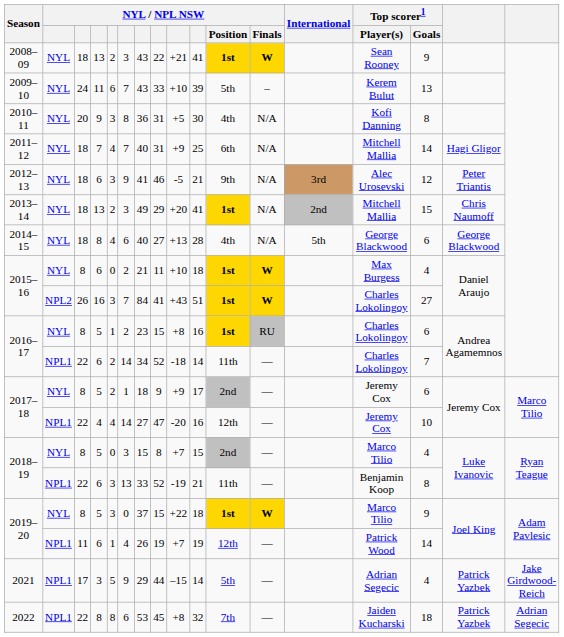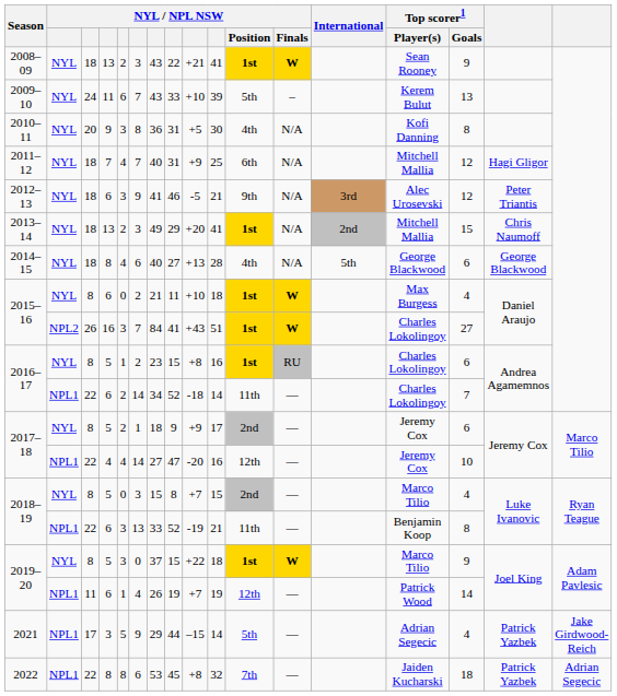 <table class="wikitable" style="text-align:center; font-size:;width:100%; text-align:center">
 <tr>
 <th style="width:7%;" rowspan=2>Season</th>
 <th colspan=11><a href='#'>NYL</a> / <a href='#'>NPL NSW</a></th>
 <th rowspan=2><a href='#'>International</a></th>
 <th colspan=2>Top scorer<sup><strong><a href='#'>1</a></strong></sup></th>
 <th rowspan=2></th>
 <th rowspan=2></th>
 </tr>
 <tr>
 <th></th>
 <th></th>
 <th></th>
 <th></th>
 <th></th>
 <th></th>
 <th></th>
 <th></th>
 <th></th>
 <th>Position</th>
 <th>Finals</th>
 <th>Player(s)</th>
 <th>Goals</th>
 </tr>
 <tr>
 <td>2008–09</td>
 <td><a href='#'>NYL</a></td>
 <td>18</td>
 <td>13</td>
 <td>2</td>
 <td>3</td>
 <td>43</td>
 <td>22</td>
 <td>+21</td>
 <td>41</td>
 <td bgcolor=gold><strong>1st</strong></td>
 <td bgcolor=gold><strong>W</strong></td>
 <td></td>
 <td><a href='#'>Sean Rooney</a></td>
 <td>9</td>
 <td></td>
 <td rowspan=11></td>
 </tr>
 <tr>
 <td>2009–10</td>
 <td><a href='#'>NYL</a></td>
 <td>24</td>
 <td>11</td>
 <td>6</td>
 <td>7</td>
 <td>43</td>
 <td>33</td>
 <td>+10</td>
 <td>39</td>
 <td>5th</td>
 <td>–</td>
 <td></td>
 <td><a href='#'>Kerem Bulut</a></td>
 <td>13</td>
 <td></td>
 </tr>
 <tr>
 <td>2010–11</td>
 <td><a href='#'>NYL</a></td>
 <td>20</td>
 <td>9</td>
 <td>3</td>
 <td>8</td>
 <td>36</td>
 <td>31</td>
 <td>+5</td>
 <td>30</td>
 <td>4th</td>
 <td>N/A</td>
 <td></td>
 <td><a href='#'>Kofi Danning</a></td>
 <td>8</td>
 <td></td>
 </tr>
 <tr>
 <td>2011–12</td>
 <td><a href='#'>NYL</a></td>
 <td>18</td>
 <td>7</td>
 <td>4</td>
 <td>7</td>
 <td>40</td>
 <td>31</td>
 <td>+9</td>
 <td>25</td>
 <td>6th</td>
 <td>N/A</td>
 <td></td>
 <td><a href='#'>Mitchell Mallia</a></td>
-<td>14</td>
+<td>12</td>
 <td><a href='#'>Hagi Gligor</a></td>
 </tr>
 <tr>
 <td>2012–13</td>
 <td><a href='#'>NYL</a></td>
 <td>18</td>
 <td>6</td>
 <td>3</td>
 <td>9</td>
 <td>41</td>
 <td>46</td>
 <td>-5</td>
 <td>21</td>
 <td>9th</td>
 <td>N/A</td>
 <td bgcolor=cc9966>3rd</td>
 <td><a href='#'>Alec Urosevski</a></td>
 <td>12</td>
 <td><a href='#'>Peter Triantis</a></td>
 </tr>
 <tr>
 <td>2013–14</td>
 <td><a href='#'>NYL</a></td>
 <td>18</td>
 <td>13</td>
 <td>2</td>
 <td>3</td>
 <td>49</td>
 <td>29</td>
 <td>+20</td>
 <td>41</td>
 <td bgcolor=gold><strong>1st</strong></td>
 <td>N/A</td>
 <td bgcolor=silver>2nd</td>
 <td><a href='#'>Mitchell Mallia</a></td>
 <td>15</td>
 <td><a href='#'>Chris Naumoff</a></td>
 </tr>
 <tr>
 <td>2014–15</td>
 <td><a href='#'>NYL</a></td>
 <td>18</td>
 <td>8</td>
 <td>4</td>
 <td>6</td>
 <td>40</td>
 <td>27</td>
 <td>+13</td>
 <td>28</td>
 <td>4th</td>
 <td>N/A</td>
 <td>5th</td>
 <td><a href='#'>George Blackwood</a></td>
 <td>6</td>
 <td><a href='#'>George Blackwood</a></td>
 </tr>
 <tr>
 <td rowspan=2>2015–16</td>
 <td><a href='#'>NYL</a></td>
 <td>8</td>
 <td>6</td>
 <td>0</td>
 <td>2</td>
 <td>21</td>
 <td>11</td>
 <td>+10</td>
 <td>18</td>
 <td bgcolor=gold><strong>1st</strong></td>
 <td bgcolor=gold><strong>W</strong></td>
 <td></td>
 <td><a href='#'>Max Burgess</a></td>
 <td>4</td>
 <td rowspan=2>Daniel Araujo</td>
 </tr>
 <tr>
 <td><a href='#'>NPL2</a></td>
 <td>26</td>
 <td>16</td>
 <td>3</td>
 <td>7</td>
 <td>84</td>
 <td>41</td>
 <td>+43</td>
 <td>51</td>
 <td bgcolor=gold><strong>1st</strong></td>
 <td bgcolor=gold><strong>W</strong></td>
 <td></td>
 <td><a href='#'>Charles Lokolingoy</a></td>
 <td>27</td>
 </tr>
 <tr>
 <td rowspan=2>2016–17</td>
 <td><a href='#'>NYL</a></td>
 <td>8</td>
 <td>5</td>
 <td>1</td>
 <td>2</td>
 <td>23</td>
 <td>15</td>
 <td>+8</td>
 <td>16</td>
 <td bgcolor=gold><strong>1st</strong></td>
 <td bgcolor=silver>RU</td>
 <td></td>
 <td><a href='#'>Charles Lokolingoy</a></td>
 <td>6</td>
 <td rowspan=2>Andrea Agamemnos</td>
 </tr>
 <tr>
 <td><a href='#'>NPL1</a></td>
 <td>22</td>
 <td>6</td>
 <td>2</td>
 <td>14</td>
 <td>34</td>
 <td>52</td>
 <td>-18</td>
 <td>14</td>
 <td>11th</td>
 <td>—</td>
 <td></td>
 <td><a href='#'>Charles Lokolingoy</a></td>
 <td>7</td>
 </tr>
 <tr>
 <td rowspan=2>2017–18</td>
 <td><a href='#'>NYL</a></td>
 <td>8</td>
 <td>5</td>
 <td>2</td>
 <td>1</td>
 <td>18</td>
 <td>9</td>
 <td>+9</td>
 <td>17</td>
 <td bgcolor=silver>2nd</td>
 <td>—</td>
 <td></td>
 <td>Jeremy Cox</td>
 <td>6</td>
 <td rowspan=2>Jeremy Cox</td>
 <td rowspan=2><a href='#'>Marco Tilio</a></td>
 </tr>
 <tr>
 <td><a href='#'>NPL1</a></td>
 <td>22</td>
 <td>4</td>
 <td>4</td>
 <td>14</td>
 <td>27</td>
 <td>47</td>
 <td>-20</td>
 <td>16</td>
 <td>12th</td>
 <td>—</td>
 <td></td>
 <td><a href='#'>Jeremy Cox</a></td>
 <td>10</td>
 </tr>
 <tr>
 <td rowspan=2>2018–19</td>
 <td><a href='#'>NYL</a></td>
 <td>8</td>
 <td>5</td>
 <td>0</td>
 <td>3</td>
 <td>15</td>
 <td>8</td>
 <td>+7</td>
 <td>15</td>
 <td bgcolor=silver>2nd</td>
 <td>—</td>
 <td></td>
 <td><a href='#'>Marco Tilio</a></td>
 <td>4</td>
 <td rowspan=2><a href='#'>Luke Ivanovic</a></td>
 <td rowspan=2><a href='#'>Ryan Teague</a></td>
 </tr>
 <tr>
 <td><a href='#'>NPL1</a></td>
 <td>22</td>
 <td>6</td>
 <td>3</td>
 <td>13</td>
 <td>33</td>
 <td>52</td>
 <td>-19</td>
 <td>21</td>
 <td>11th</td>
 <td>—</td>
 <td></td>
 <td>Benjamin Koop</td>
 <td>8</td>
 </tr>
 <tr>
 <td rowspan=2>2019–20</td>
 <td><a href='#'>NYL</a></td>
 <td>8</td>
 <td>5</td>
 <td>3</td>
 <td>0</td>
 <td>37</td>
 <td>15</td>
 <td>+22</td>
 <td>18</td>
 <td bgcolor=gold><strong>1st</strong></td>
 <td bgcolor=gold><strong>W</strong></td>
 <td></td>
 <td><a href='#'>Marco Tilio</a></td>
 <td>9</td>
 <td rowspan=2><a href='#'>Joel King</a></td>
 <td rowspan=2><a href='#'>Adam Pavlesic</a></td>
 </tr>
 <tr>
 <td><a href='#'>NPL1</a></td>
 <td>11</td>
 <td>6</td>
 <td>1</td>
 <td>4</td>
 <td>26</td>
 <td>19</td>
 <td>+7</td>
 <td>19</td>
 <td><a href='#'>12th</a></td>
 <td>—</td>
 <td></td>
 <td><a href='#'>Patrick Wood</a></td>
 <td>14</td>
 </tr>
 <tr>
 <td>2021</td>
 <td><a href='#'>NPL1</a></td>
 <td>17</td>
 <td>3</td>
 <td>5</td>
 <td>9</td>
 <td>29</td>
 <td>44</td>
 <td>–15</td>
 <td>14</td>
 <td><a href='#'>5th</a></td>
 <td>—</td>
 <td></td>
 <td><a href='#'>Adrian Segecic</a></td>
 <td>4</td>
 <td><a href='#'>Patrick Yazbek</a></td>
 <td><a href='#'>Jake Girdwood-Reich</a></td>
 </tr>
 <tr>
 <td>2022</td>
 <td><a href='#'>NPL1</a></td>
 <td>22</td>
 <td>8</td>
 <td>8</td>
 <td>6</td>
 <td>53</td>
 <td>45</td>
 <td>+8</td>
 <td>32</td>
 <td><a href='#'>7th</a></td>
 <td>—</td>
 <td></td>
 <td><a href='#'>Jaiden Kucharski</a></td>
 <td>18</td>
 <td><a href='#'>Patrick Yazbek</a></td>
 <td><a href='#'>Adrian Segecic</a></td>
 </tr>
 </table>
